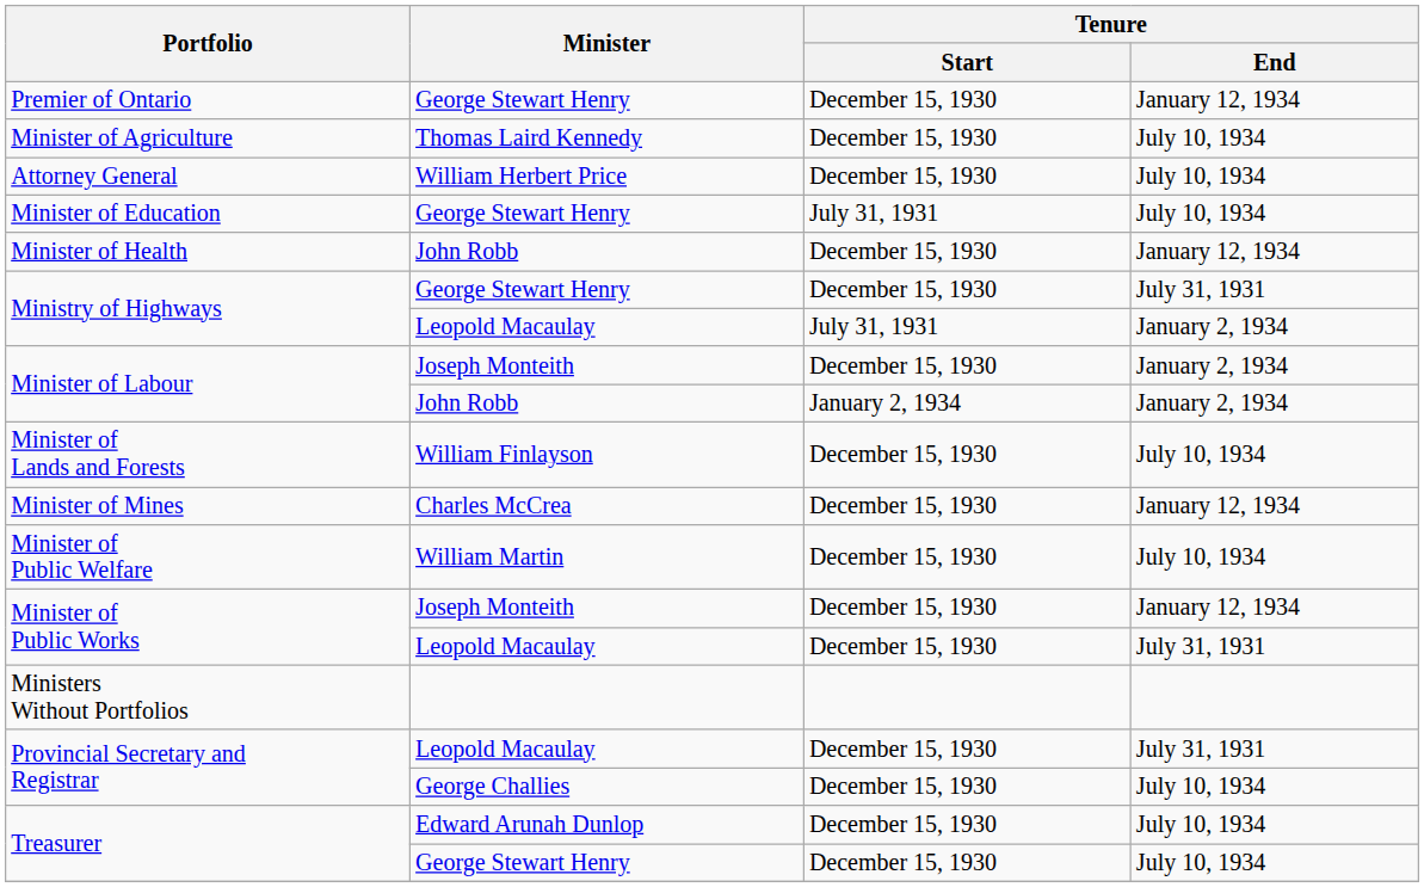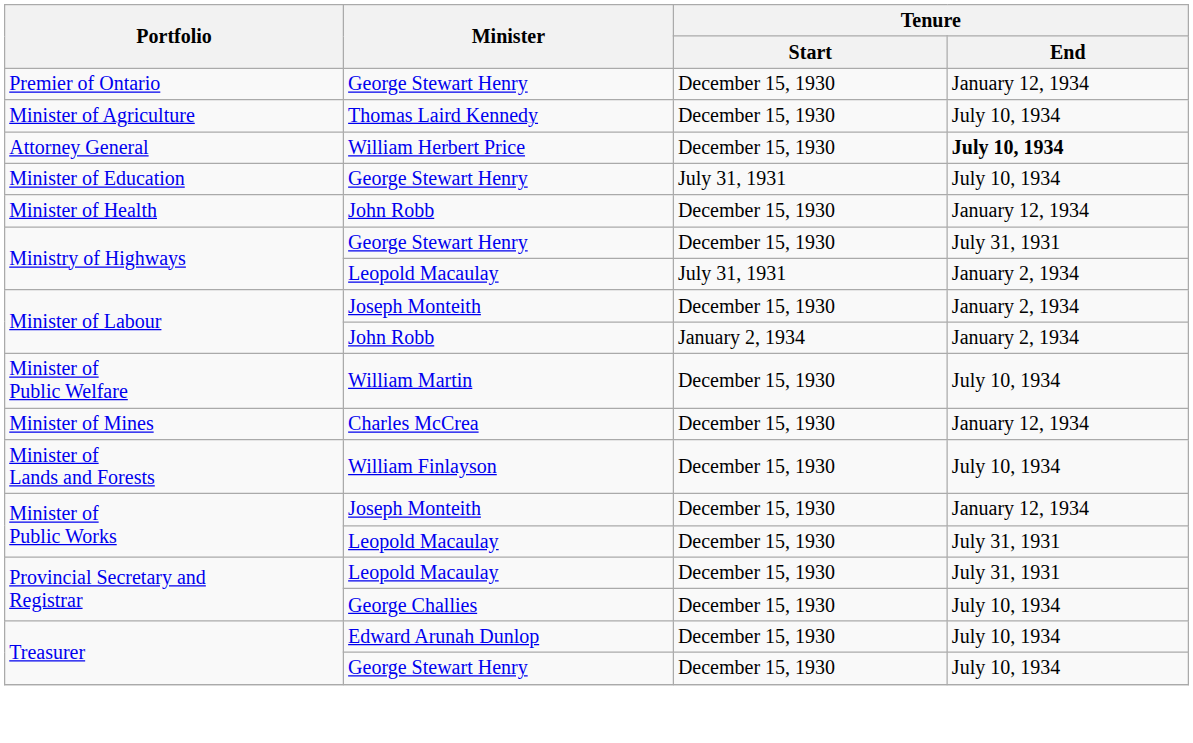 <table class="wikitable" style="width: 75%">
 <tr>
 <th rowspan="2">Portfolio</th>
 <th rowspan="2">Minister</th>
 <th colspan="2">Tenure</th>
 </tr>
 <tr>
 <th>Start</th>
 <th>End</th>
 </tr>
 <tr>
 <td><a href='#'>Premier of Ontario</a></td>
 <td><a href='#'>George Stewart Henry</a></td>
 <td>December 15, 1930</td>
 <td>January 12, 1934</td>
 </tr>
 <tr>
 <td><a href='#'>Minister of Agriculture</a></td>
 <td><a href='#'>Thomas Laird Kennedy</a></td>
 <td>December 15, 1930</td>
 <td>July 10, 1934</td>
 </tr>
 <tr>
 <td><a href='#'>Attorney General</a></td>
 <td><a href='#'>William Herbert Price</a></td>
 <td>December 15, 1930</td>
-<td>July 10, 1934</td>
+<td><strong>July 10, 1934</strong></td>
 </tr>
 <tr>
 <td><a href='#'>Minister of Education</a></td>
 <td><a href='#'>George Stewart Henry</a></td>
 <td>July 31, 1931</td>
 <td>July 10, 1934</td>
 </tr>
 <tr>
 <td><a href='#'>Minister of Health</a></td>
 <td><a href='#'>John Robb</a></td>
 <td>December 15, 1930</td>
 <td>January 12, 1934</td>
 </tr>
 <tr>
 <td rowspan="2"><a href='#'>Ministry of Highways</a></td>
 <td><a href='#'>George Stewart Henry</a></td>
 <td>December 15, 1930</td>
 <td>July 31, 1931</td>
 </tr>
 <tr>
 <td><a href='#'>Leopold Macaulay</a></td>
 <td>July 31, 1931</td>
 <td>January 2, 1934</td>
 </tr>
 <tr>
 <td rowspan="2"><a href='#'>Minister of Labour</a></td>
 <td><a href='#'>Joseph Monteith</a></td>
 <td>December 15, 1930</td>
 <td>January 2, 1934</td>
 </tr>
 <tr>
 <td><a href='#'>John Robb</a></td>
 <td>January 2, 1934</td>
 <td>January 2, 1934</td>
 </tr>
 <tr>
-<td><a href='#'>Minister of <br> Lands and Forests</a></td>
-<td><a href='#'>William Finlayson</a></td>
+<td><a href='#'>Minister of <br> Public Welfare</a></td>
+<td><a href='#'>William Martin</a></td>
 <td>December 15, 1930</td>
 <td>July 10, 1934</td>
 </tr>
 <tr>
 <td><a href='#'>Minister of Mines</a></td>
 <td><a href='#'>Charles McCrea</a></td>
 <td>December 15, 1930</td>
 <td>January 12, 1934</td>
 </tr>
 <tr>
-<td><a href='#'>Minister of <br> Public Welfare</a></td>
-<td><a href='#'>William Martin</a></td>
+<td><a href='#'>Minister of <br> Lands and Forests</a></td>
+<td><a href='#'>William Finlayson</a></td>
 <td>December 15, 1930</td>
 <td>July 10, 1934</td>
 </tr>
 <tr>
 <td rowspan="2"><a href='#'>Minister of <br> Public Works</a></td>
 <td><a href='#'>Joseph Monteith</a></td>
 <td>December 15, 1930</td>
 <td>January 12, 1934</td>
 </tr>
 <tr>
 <td><a href='#'>Leopold Macaulay</a></td>
 <td>December 15, 1930</td>
 <td>July 31, 1931</td>
-</tr>
-<tr>
-<td rowspan="1">Ministers <br> Without Portfolios</td>
-<td></td>
-<td></td>
-<td></td>
 </tr>
 <tr>
 <td rowspan="2"><a href='#'>Provincial Secretary and <br> Registrar</a></td>
 <td><a href='#'>Leopold Macaulay</a></td>
 <td>December 15, 1930</td>
 <td>July 31, 1931</td>
 </tr>
 <tr>
 <td><a href='#'>George Challies</a></td>
 <td>December 15, 1930</td>
 <td>July 10, 1934</td>
 </tr>
 <tr>
 <td rowspan="2"><a href='#'>Treasurer</a></td>
 <td><a href='#'>Edward Arunah Dunlop</a></td>
 <td>December 15, 1930</td>
 <td>July 10, 1934</td>
 </tr>
 <tr>
 <td><a href='#'>George Stewart Henry</a></td>
 <td>December 15, 1930</td>
 <td>July 10, 1934</td>
 </tr>
 <tr>
 </tr>
 </table>
